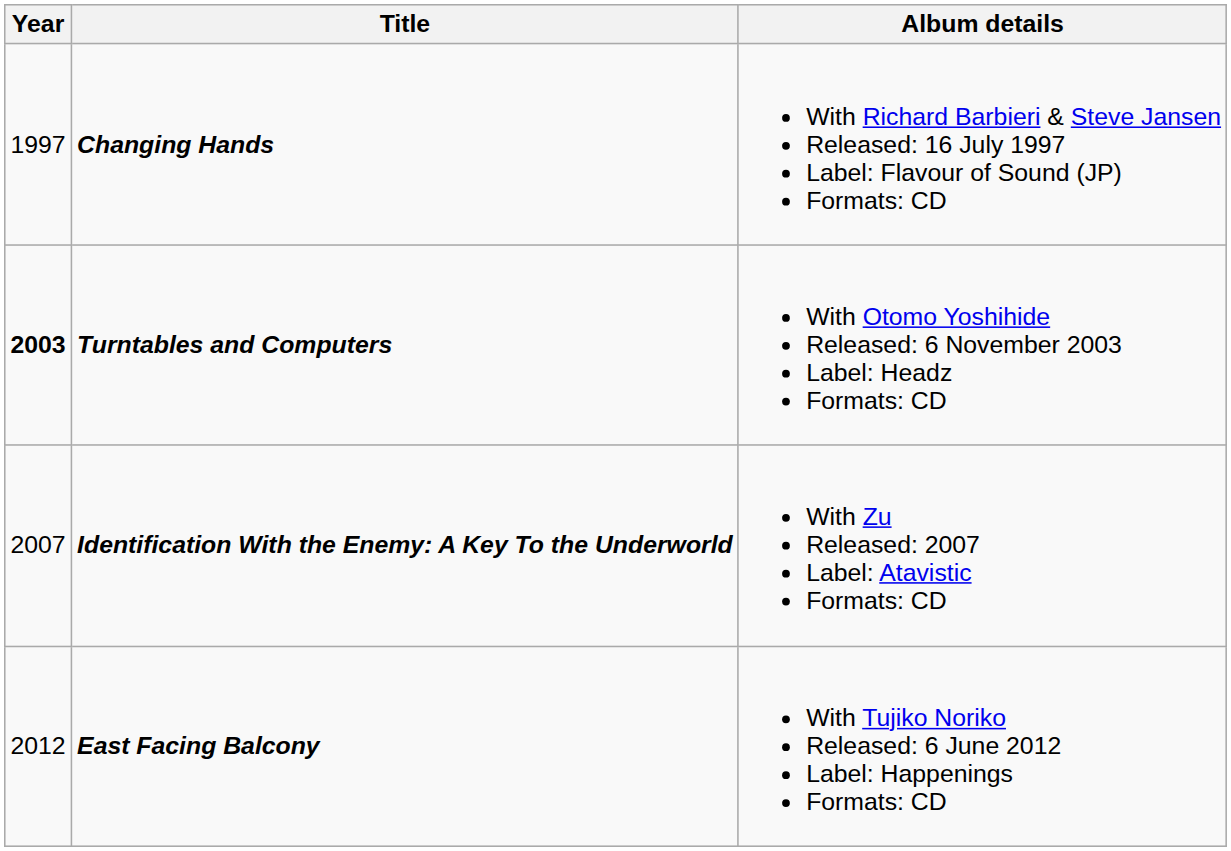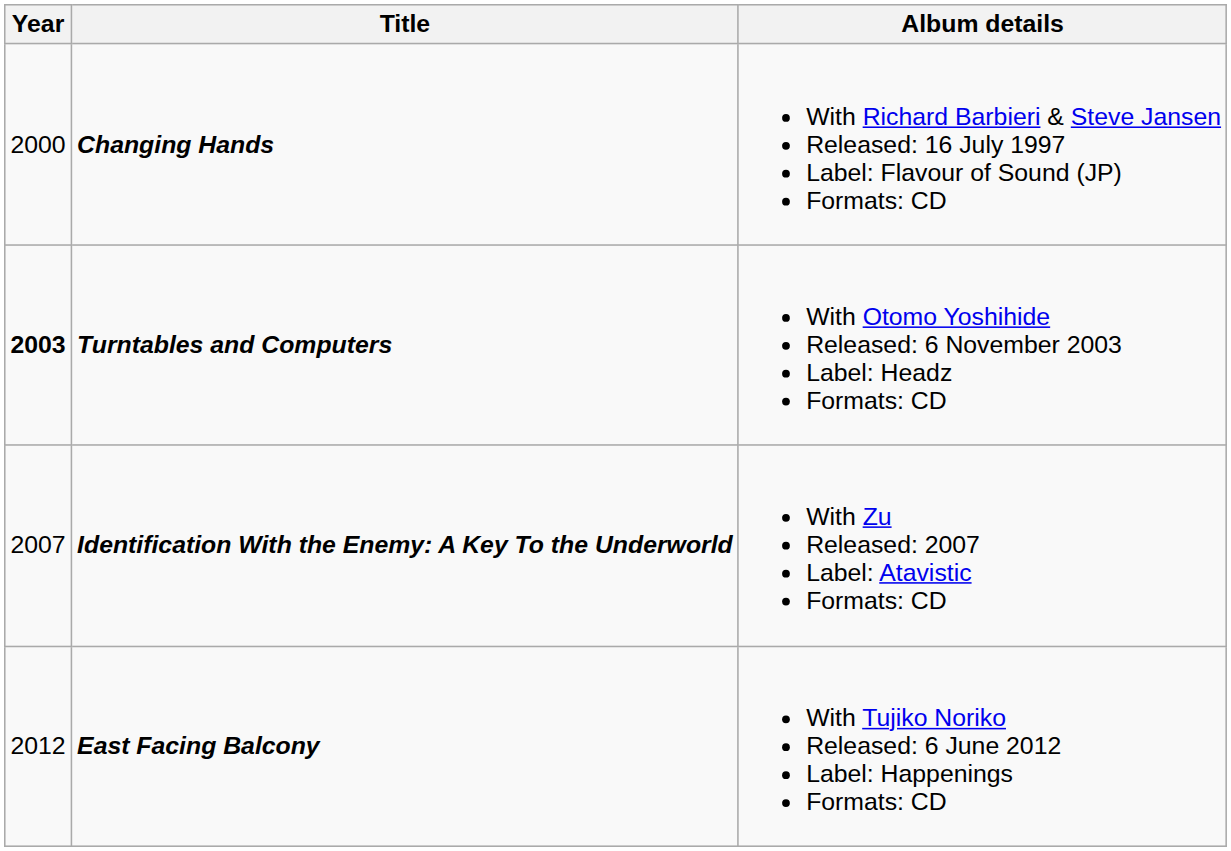 <table class="wikitable">
 <tr>
 <th>Year</th>
 <th>Title</th>
 <th>Album details</th>
 </tr>
 <tr>
-<td>1997</td>
+<td>2000</td>
 <td><strong><em>Changing Hands</em></strong></td>
 <td><br><ul><li>With <a href='#'>Richard Barbieri</a> & <a href='#'>Steve Jansen</a></li><li>Released: 16 July 1997</li><li>Label: Flavour of Sound <span>(JP)</span></li><li>Formats: CD</li></ul></td>
 </tr>
 <tr>
 <td><strong>2003</strong></td>
 <td><strong><em>Turntables and Computers</em></strong></td>
 <td><br><ul><li>With <a href='#'>Otomo Yoshihide</a></li><li>Released: 6 November 2003</li><li>Label: Headz</li><li>Formats: CD</li></ul></td>
 </tr>
 <tr>
 <td>2007</td>
 <td><strong><em>Identification With the Enemy: A Key To the Underworld</em></strong></td>
 <td><br><ul><li>With <a href='#'>Zu</a></li><li>Released: 2007</li><li>Label: <a href='#'>Atavistic</a></li><li>Formats: CD</li></ul></td>
 </tr>
 <tr>
 <td>2012</td>
 <td><strong><em>East Facing Balcony</em></strong></td>
 <td><br><ul><li>With <a href='#'>Tujiko Noriko</a></li><li>Released: 6 June 2012</li><li>Label: Happenings</li><li>Formats: CD</li></ul></td>
 </tr>
 <tr>
 </tr>
 </table>
